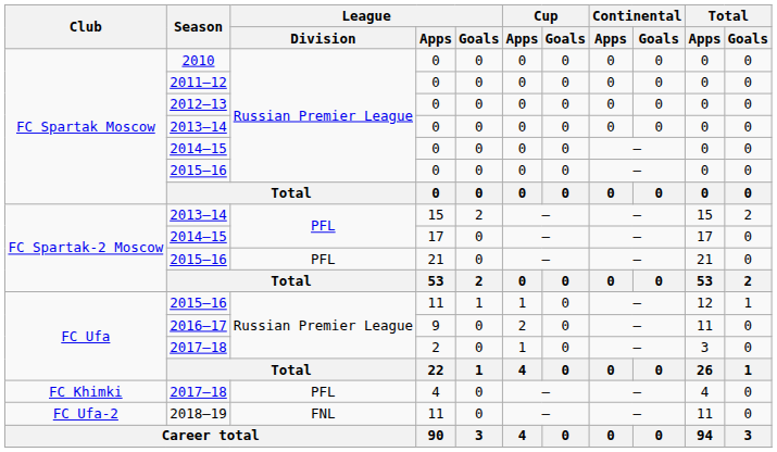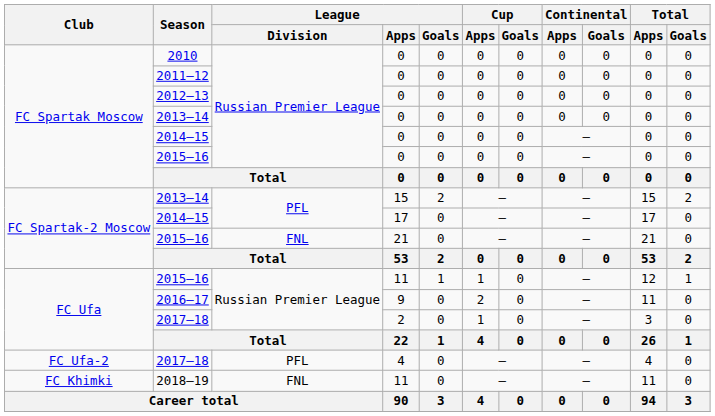 <table class="wikitable" style="text-align: center;">
 <tr>
 <th rowspan=2>Club</th>
 <th rowspan=2>Season</th>
 <th colspan=3>League</th>
 <th colspan=2>Cup</th>
 <th colspan=2>Continental</th>
 <th colspan=2>Total</th>
 </tr>
 <tr>
 <th>Division</th>
 <th>Apps</th>
 <th>Goals</th>
 <th>Apps</th>
 <th>Goals</th>
 <th>Apps</th>
 <th>Goals</th>
 <th>Apps</th>
 <th>Goals</th>
 </tr>
 <tr>
 <td rowspan=7><a href='#'>FC Spartak Moscow</a></td>
 <td><a href='#'>2010</a></td>
 <td rowspan=6><a href='#'>Russian Premier League</a></td>
 <td>0</td>
 <td>0</td>
 <td>0</td>
 <td>0</td>
 <td>0</td>
 <td>0</td>
 <td>0</td>
 <td>0</td>
 </tr>
 <tr>
 <td><a href='#'>2011–12</a></td>
 <td>0</td>
 <td>0</td>
 <td>0</td>
 <td>0</td>
 <td>0</td>
 <td>0</td>
 <td>0</td>
 <td>0</td>
 </tr>
 <tr>
 <td><a href='#'>2012–13</a></td>
 <td>0</td>
 <td>0</td>
 <td>0</td>
 <td>0</td>
 <td>0</td>
 <td>0</td>
 <td>0</td>
 <td>0</td>
 </tr>
 <tr>
 <td><a href='#'>2013–14</a></td>
 <td>0</td>
 <td>0</td>
 <td>0</td>
 <td>0</td>
 <td>0</td>
 <td>0</td>
 <td>0</td>
 <td>0</td>
 </tr>
 <tr>
 <td><a href='#'>2014–15</a></td>
 <td>0</td>
 <td>0</td>
 <td>0</td>
 <td>0</td>
 <td colspan=2>–</td>
 <td>0</td>
 <td>0</td>
 </tr>
 <tr>
 <td><a href='#'>2015–16</a></td>
 <td>0</td>
 <td>0</td>
 <td>0</td>
 <td>0</td>
 <td colspan=2>–</td>
 <td>0</td>
 <td>0</td>
 </tr>
 <tr>
 <th colspan=2>Total</th>
 <th>0</th>
 <th>0</th>
 <th>0</th>
 <th>0</th>
 <th>0</th>
 <th>0</th>
 <th>0</th>
 <th>0</th>
 </tr>
 <tr>
 <td rowspan=4><a href='#'>FC Spartak-2 Moscow</a></td>
 <td><a href='#'>2013–14</a></td>
 <td rowspan=2><a href='#'>PFL</a></td>
 <td>15</td>
 <td>2</td>
 <td colspan=2>–</td>
 <td colspan=2>–</td>
 <td>15</td>
 <td>2</td>
 </tr>
 <tr>
 <td><a href='#'>2014–15</a></td>
 <td>17</td>
 <td>0</td>
 <td colspan=2>–</td>
 <td colspan=2>–</td>
 <td>17</td>
 <td>0</td>
 </tr>
 <tr>
 <td><a href='#'>2015–16</a></td>
-<td>PFL</td>
+<td><a href='#'>FNL</a></td>
 <td>21</td>
 <td>0</td>
 <td colspan=2>–</td>
 <td colspan=2>–</td>
 <td>21</td>
 <td>0</td>
 </tr>
 <tr>
 <th colspan=2>Total</th>
 <th>53</th>
 <th>2</th>
 <th>0</th>
 <th>0</th>
 <th>0</th>
 <th>0</th>
 <th>53</th>
 <th>2</th>
 </tr>
 <tr>
 <td rowspan=4><a href='#'>FC Ufa</a></td>
 <td><a href='#'>2015–16</a></td>
 <td rowspan=3>Russian Premier League</td>
 <td>11</td>
 <td>1</td>
 <td>1</td>
 <td>0</td>
 <td colspan=2>–</td>
 <td>12</td>
 <td>1</td>
 </tr>
 <tr>
 <td><a href='#'>2016–17</a></td>
 <td>9</td>
 <td>0</td>
 <td>2</td>
 <td>0</td>
 <td colspan=2>–</td>
 <td>11</td>
 <td>0</td>
 </tr>
 <tr>
 <td><a href='#'>2017–18</a></td>
 <td>2</td>
 <td>0</td>
 <td>1</td>
 <td>0</td>
 <td colspan=2>–</td>
 <td>3</td>
 <td>0</td>
 </tr>
 <tr>
 <th colspan=2>Total</th>
 <th>22</th>
 <th>1</th>
 <th>4</th>
 <th>0</th>
 <th>0</th>
 <th>0</th>
 <th>26</th>
 <th>1</th>
 </tr>
 <tr>
-<td><a href='#'>FC Khimki</a></td>
+<td><a href='#'>FC Ufa-2</a></td>
 <td><a href='#'>2017–18</a></td>
 <td>PFL</td>
 <td>4</td>
 <td>0</td>
 <td colspan=2>–</td>
 <td colspan=2>–</td>
 <td>4</td>
 <td>0</td>
 </tr>
 <tr>
-<td><a href='#'>FC Ufa-2</a></td>
+<td><a href='#'>FC Khimki</a></td>
 <td>2018–19</td>
 <td>FNL</td>
 <td>11</td>
 <td>0</td>
 <td colspan=2>–</td>
 <td colspan=2>–</td>
 <td>11</td>
 <td>0</td>
 </tr>
 <tr>
 <th colspan=3>Career total</th>
 <th>90</th>
 <th>3</th>
 <th>4</th>
 <th>0</th>
 <th>0</th>
 <th>0</th>
 <th>94</th>
 <th>3</th>
 </tr>
 <tr>
 </tr>
 </table>
